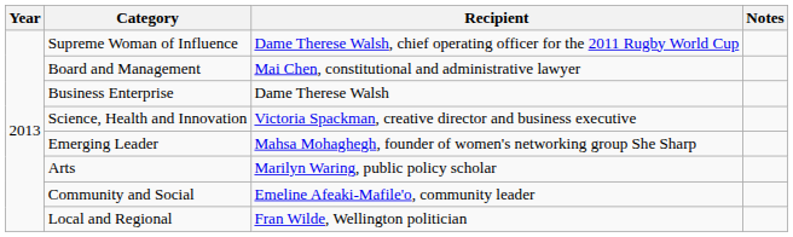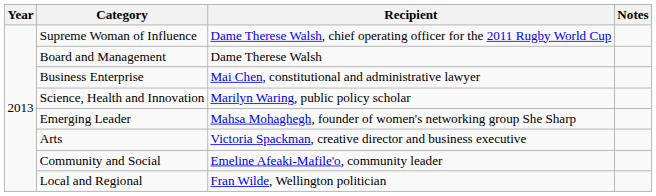 <table class="wikitable">
 <tr>
 <th>Year</th>
 <th>Category</th>
 <th>Recipient</th>
 <th>Notes</th>
 </tr>
 <tr>
 <td rowspan="8">2013</td>
 <td>Supreme Woman of Influence</td>
 <td><a href='#'>Dame Therese Walsh</a>, chief operating officer for the <a href='#'>2011 Rugby World Cup</a></td>
 <td></td>
 </tr>
 <tr>
 <td>Board and Management</td>
+<td>Dame Therese Walsh</td>
+<td></td>
+</tr>
+<tr>
+<td>Business Enterprise</td>
 <td><a href='#'>Mai Chen</a>, constitutional and administrative lawyer</td>
 <td></td>
 </tr>
 <tr>
-<td>Business Enterprise</td>
-<td>Dame Therese Walsh</td>
-<td></td>
-</tr>
-<tr>
 <td>Science, Health and Innovation</td>
-<td><a href='#'>Victoria Spackman</a>, creative director and business executive</td>
+<td><a href='#'>Marilyn Waring</a>, public policy scholar</td>
 <td></td>
 </tr>
 <tr>
 <td>Emerging Leader</td>
 <td><a href='#'>Mahsa Mohaghegh</a>, founder of women's networking group She Sharp</td>
 <td></td>
 </tr>
 <tr>
 <td>Arts</td>
-<td><a href='#'>Marilyn Waring</a>, public policy scholar</td>
+<td><a href='#'>Victoria Spackman</a>, creative director and business executive</td>
 <td></td>
 </tr>
 <tr>
 <td>Community and Social</td>
 <td><a href='#'>Emeline Afeaki-Mafile'o</a>, community leader</td>
 <td></td>
 </tr>
 <tr>
 <td>Local and Regional</td>
 <td><a href='#'>Fran Wilde</a>, Wellington politician</td>
 <td></td>
 </tr>
 </table>
